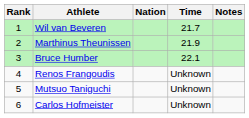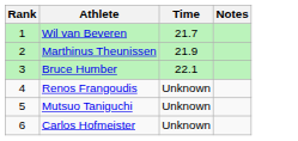 <table class="wikitable sortable" style="text-align:center">
 <tr>
 <th>Rank</th>
 <th>Athlete</th>
-<th>Nation</th>
 <th>Time</th>
 <th>Notes</th>
 </tr>
 <tr bgcolor=bbf3bb>
 <td>1</td>
 <td align=left><a href='#'>Wil van Beveren</a></td>
-<td align=left></td>
 <td>21.7</td>
 <td></td>
 </tr>
 <tr bgcolor=bbf3bb>
 <td>2</td>
 <td align=left><a href='#'>Marthinus Theunissen</a></td>
-<td align=left></td>
 <td>21.9</td>
 <td></td>
 </tr>
 <tr bgcolor=bbf3bb>
 <td>3</td>
 <td align=left><a href='#'>Bruce Humber</a></td>
-<td align=left></td>
 <td>22.1</td>
 <td></td>
 </tr>
 <tr>
 <td>4</td>
 <td align=left><a href='#'>Renos Frangoudis</a></td>
-<td align=left></td>
 <td data-sort-value=30.0>Unknown</td>
 <td></td>
 </tr>
 <tr>
 <td>5</td>
 <td align=left><a href='#'>Mutsuo Taniguchi</a></td>
-<td align=left></td>
 <td data-sort-value=30.0>Unknown</td>
 <td></td>
 </tr>
 <tr>
 <td>6</td>
 <td align=left><a href='#'>Carlos Hofmeister</a></td>
-<td align=left></td>
 <td data-sort-value=30.0>Unknown</td>
 <td></td>
 </tr>
 </table>
